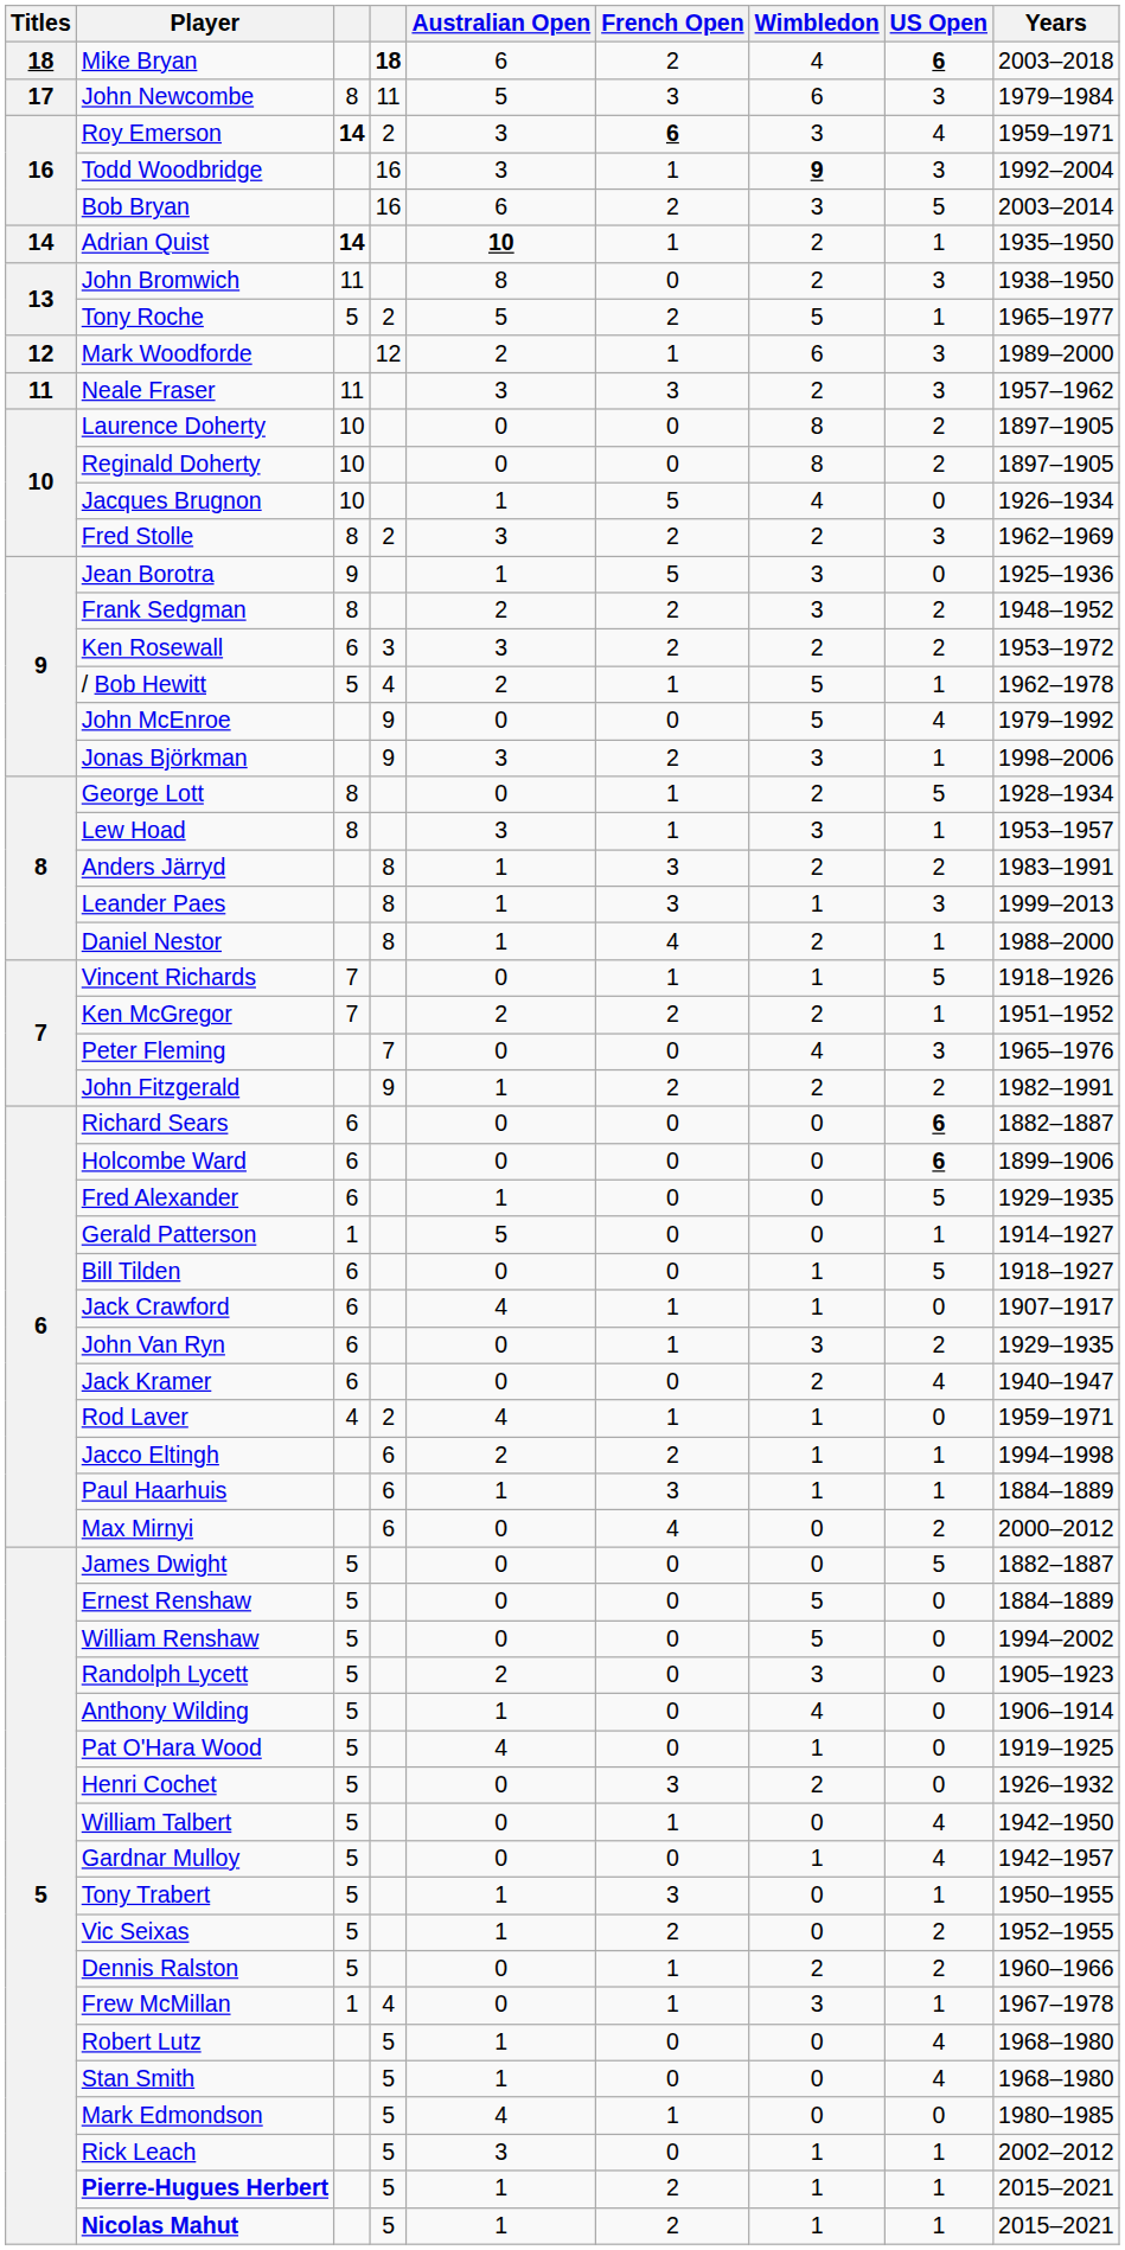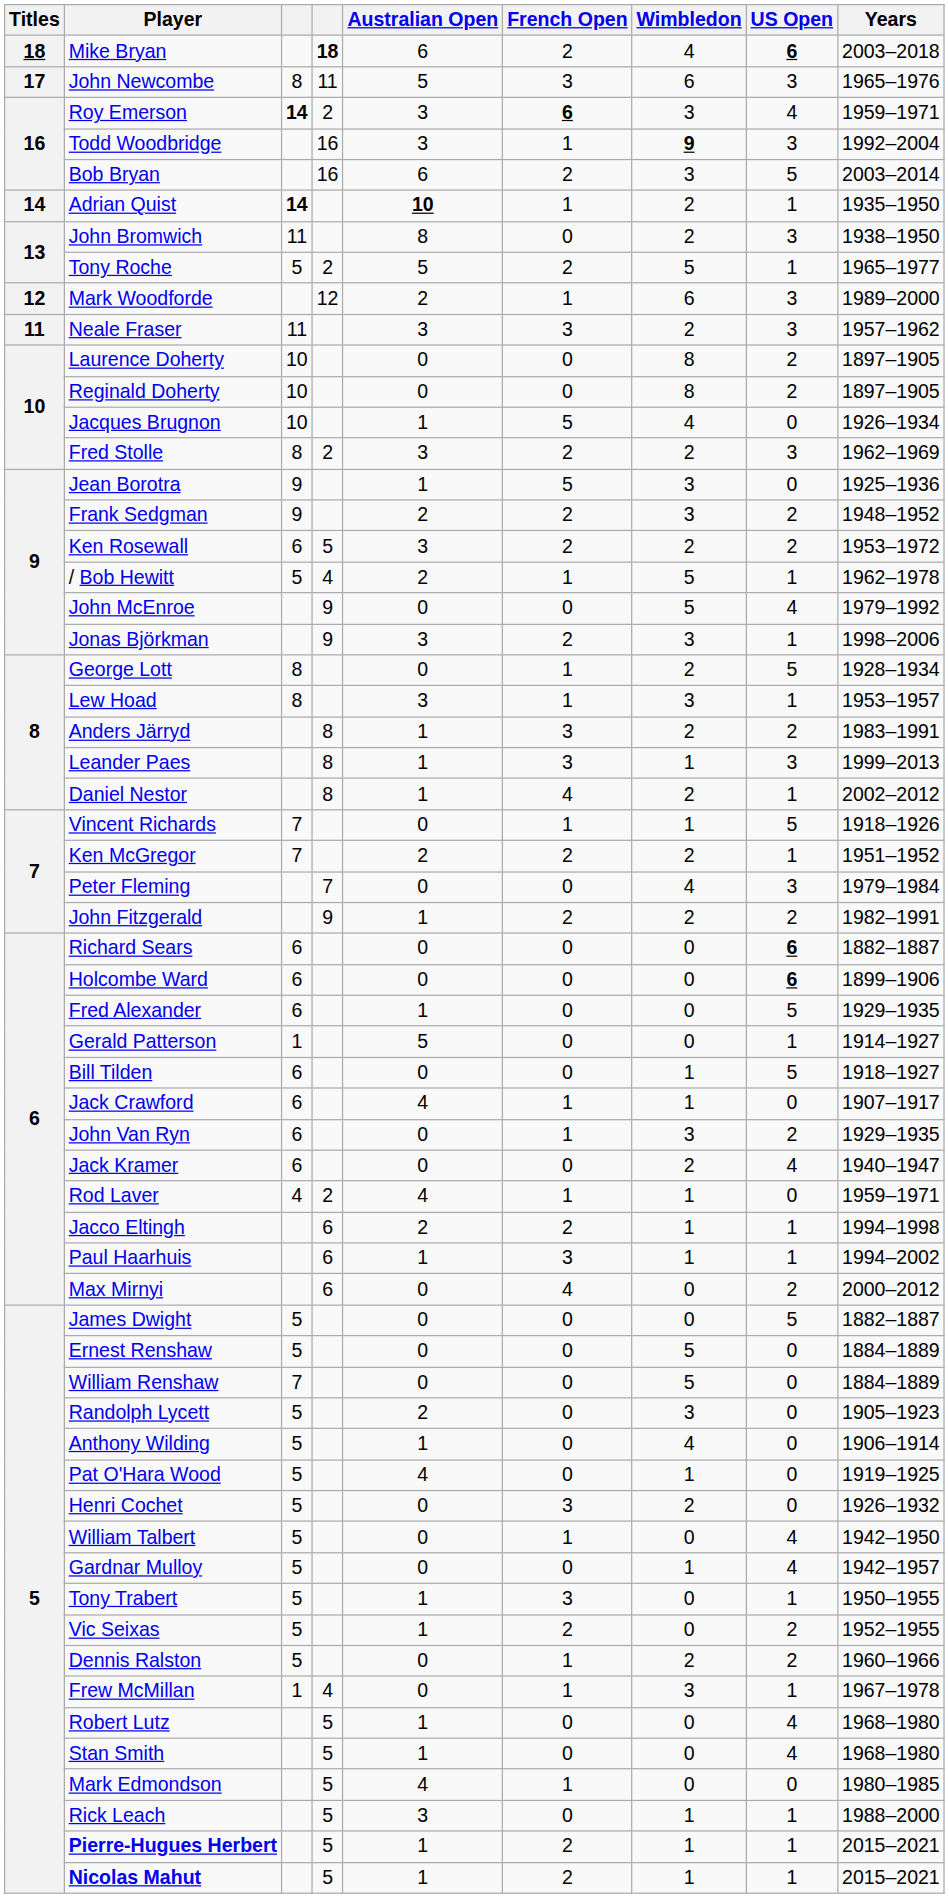 <table class="wikitable sortable mw-datatable sticky-table-row1 sort-under-center" style="text-align: center;">
 <tr>
 <th>Titles</th>
 <th>Player</th>
 <th></th>
 <th></th>
 <th><a href='#'>Australian Open</a></th>
 <th><a href='#'>French Open</a></th>
 <th><a href='#'>Wimbledon</a></th>
 <th><a href='#'>US Open</a></th>
 <th>Years</th>
 </tr>
 <tr>
 <th><u>18</u></th>
 <td align=left> <a href='#'>Mike Bryan</a></td>
 <td></td>
 <td><strong>18</strong></td>
 <td>6</td>
 <td>2</td>
 <td>4</td>
 <td><strong><u>6</u></strong></td>
 <td>2003–2018</td>
 </tr>
 <tr>
 <th>17</th>
 <td align="left"> <a href='#'>John Newcombe</a></td>
 <td>8</td>
 <td>11</td>
 <td>5</td>
 <td>3</td>
 <td>6</td>
 <td>3</td>
-<td>1979–1984</td>
+<td>1965–1976</td>
 </tr>
 <tr>
 <th rowspan="3">16</th>
 <td align="left"> <a href='#'>Roy Emerson</a></td>
 <td><strong>14</strong></td>
 <td>2</td>
 <td>3</td>
 <td><strong><u>6</u></strong></td>
 <td>3</td>
 <td>4</td>
 <td>1959–1971</td>
 </tr>
 <tr>
 <td align="left"> <a href='#'>Todd Woodbridge</a></td>
 <td></td>
 <td>16</td>
 <td>3</td>
 <td>1</td>
 <td><strong><u>9</u></strong></td>
 <td>3</td>
 <td>1992–2004</td>
 </tr>
 <tr>
 <td align="left"> <a href='#'>Bob Bryan</a></td>
 <td></td>
 <td>16</td>
 <td>6</td>
 <td>2</td>
 <td>3</td>
 <td>5</td>
 <td>2003–2014</td>
 </tr>
 <tr>
 <th>14</th>
 <td align="left"> <a href='#'>Adrian Quist</a></td>
 <td><strong>14</strong></td>
 <td></td>
 <td><strong><u>10</u></strong></td>
 <td>1</td>
 <td>2</td>
 <td>1</td>
 <td>1935–1950</td>
 </tr>
 <tr>
 <th rowspan="2">13</th>
 <td align="left"> <a href='#'>John Bromwich</a></td>
 <td>11</td>
 <td></td>
 <td>8</td>
 <td>0</td>
 <td>2</td>
 <td>3</td>
 <td>1938–1950</td>
 </tr>
 <tr>
 <td align="left"> <a href='#'>Tony Roche</a></td>
 <td>5</td>
 <td>2</td>
 <td>5</td>
 <td>2</td>
 <td>5</td>
 <td>1</td>
 <td>1965–1977</td>
 </tr>
 <tr>
 <th>12</th>
 <td align="left"> <a href='#'>Mark Woodforde</a></td>
 <td></td>
 <td>12</td>
 <td>2</td>
 <td>1</td>
 <td>6</td>
 <td>3</td>
 <td>1989–2000</td>
 </tr>
 <tr>
 <th>11</th>
 <td align="left"> <a href='#'>Neale Fraser</a></td>
 <td>11</td>
 <td></td>
 <td>3</td>
 <td>3</td>
 <td>2</td>
 <td>3</td>
 <td>1957–1962</td>
 </tr>
 <tr>
 <th rowspan="4">10</th>
 <td align="left"> <a href='#'>Laurence Doherty</a></td>
 <td>10</td>
 <td></td>
 <td>0</td>
 <td>0</td>
 <td>8</td>
 <td>2</td>
 <td>1897–1905</td>
 </tr>
 <tr>
 <td align="left"> <a href='#'>Reginald Doherty</a></td>
 <td>10</td>
 <td></td>
 <td>0</td>
 <td>0</td>
 <td>8</td>
 <td>2</td>
 <td>1897–1905</td>
 </tr>
 <tr>
 <td align="left"> <a href='#'>Jacques Brugnon</a></td>
 <td>10</td>
 <td></td>
 <td>1</td>
 <td>5</td>
 <td>4</td>
 <td>0</td>
 <td>1926–1934</td>
 </tr>
 <tr>
 <td align="left"> <a href='#'>Fred Stolle</a></td>
 <td>8</td>
 <td>2</td>
 <td>3</td>
 <td>2</td>
 <td>2</td>
 <td>3</td>
 <td>1962–1969</td>
 </tr>
 <tr>
 <th rowspan="6">9</th>
 <td align="left"> <a href='#'>Jean Borotra</a></td>
 <td>9</td>
 <td></td>
 <td>1</td>
 <td>5</td>
 <td>3</td>
 <td>0</td>
 <td>1925–1936</td>
 </tr>
 <tr>
 <td align="left"> <a href='#'>Frank Sedgman</a></td>
-<td>8</td>
+<td>9</td>
 <td></td>
 <td>2</td>
 <td>2</td>
 <td>3</td>
 <td>2</td>
 <td>1948–1952</td>
 </tr>
 <tr>
 <td align="left"> <a href='#'>Ken Rosewall</a></td>
 <td>6</td>
-<td>3</td>
+<td>5</td>
 <td>3</td>
 <td>2</td>
 <td>2</td>
 <td>2</td>
 <td>1953–1972</td>
 </tr>
 <tr>
 <td align="left">/ <a href='#'>Bob Hewitt</a></td>
 <td>5</td>
 <td>4</td>
 <td>2</td>
 <td>1</td>
 <td>5</td>
 <td>1</td>
 <td>1962–1978</td>
 </tr>
 <tr>
 <td align="left"> <a href='#'>John McEnroe</a></td>
 <td></td>
 <td>9</td>
 <td>0</td>
 <td>0</td>
 <td>5</td>
 <td>4</td>
 <td>1979–1992</td>
 </tr>
 <tr>
 <td align="left"> <a href='#'>Jonas Björkman</a></td>
 <td></td>
 <td>9</td>
 <td>3</td>
 <td>2</td>
 <td>3</td>
 <td>1</td>
 <td>1998–2006</td>
 </tr>
 <tr>
 <th rowspan="5">8</th>
 <td align="left"> <a href='#'>George Lott</a></td>
 <td>8</td>
 <td></td>
 <td>0</td>
 <td>1</td>
 <td>2</td>
 <td>5</td>
 <td>1928–1934</td>
 </tr>
 <tr>
 <td align=left> <a href='#'>Lew Hoad</a></td>
 <td>8</td>
 <td></td>
 <td>3</td>
 <td>1</td>
 <td>3</td>
 <td>1</td>
 <td>1953–1957</td>
 </tr>
 <tr>
 <td align="left"> <a href='#'>Anders Järryd</a></td>
 <td></td>
 <td>8</td>
 <td>1</td>
 <td>3</td>
 <td>2</td>
 <td>2</td>
 <td>1983–1991</td>
 </tr>
 <tr>
 <td align="left"> <a href='#'>Leander Paes</a></td>
 <td></td>
 <td>8</td>
 <td>1</td>
 <td>3</td>
 <td>1</td>
 <td>3</td>
 <td>1999–2013</td>
 </tr>
 <tr>
 <td align=left> <a href='#'>Daniel Nestor</a></td>
 <td></td>
 <td>8</td>
 <td>1</td>
 <td>4</td>
 <td>2</td>
 <td>1</td>
-<td>1988–2000</td>
+<td>2002–2012</td>
 </tr>
 <tr>
 <th rowspan="4">7</th>
 <td align="left"> <a href='#'>Vincent Richards</a></td>
 <td>7</td>
 <td></td>
 <td>0</td>
 <td>1</td>
 <td>1</td>
 <td>5</td>
 <td>1918–1926</td>
 </tr>
 <tr>
 <td align=left> <a href='#'>Ken McGregor</a></td>
 <td>7</td>
 <td></td>
 <td>2</td>
 <td>2</td>
 <td>2</td>
 <td>1</td>
 <td>1951–1952</td>
 </tr>
 <tr>
 <td align="left"> <a href='#'>Peter Fleming</a></td>
 <td></td>
 <td>7</td>
 <td>0</td>
 <td>0</td>
 <td>4</td>
 <td>3</td>
-<td>1965–1976</td>
+<td>1979–1984</td>
 </tr>
 <tr>
 <td align=left> <a href='#'>John Fitzgerald</a></td>
 <td></td>
 <td>9</td>
 <td>1</td>
 <td>2</td>
 <td>2</td>
 <td>2</td>
 <td>1982–1991</td>
 </tr>
 <tr>
 <th rowspan="12">6</th>
 <td align="left"> <a href='#'>Richard Sears</a></td>
 <td>6</td>
 <td></td>
 <td>0</td>
 <td>0</td>
 <td>0</td>
 <td><strong><u>6</u></strong></td>
 <td>1882–1887</td>
 </tr>
 <tr>
 <td align=left> <a href='#'>Holcombe Ward</a></td>
 <td>6</td>
 <td></td>
 <td>0</td>
 <td>0</td>
 <td>0</td>
 <td><strong><u>6</u></strong></td>
 <td>1899–1906</td>
 </tr>
 <tr>
 <td align="left"> <a href='#'>Fred Alexander</a></td>
 <td>6</td>
 <td></td>
 <td>1</td>
 <td>0</td>
 <td>0</td>
 <td>5</td>
 <td>1929–1935</td>
 </tr>
 <tr>
 <td align="left"> <a href='#'>Gerald Patterson</a></td>
 <td>1</td>
 <td></td>
 <td>5</td>
 <td>0</td>
 <td>0</td>
 <td>1</td>
 <td>1914–1927</td>
 </tr>
 <tr>
 <td align="left"> <a href='#'>Bill Tilden</a></td>
 <td>6</td>
 <td></td>
 <td>0</td>
 <td>0</td>
 <td>1</td>
 <td>5</td>
 <td>1918–1927</td>
 </tr>
 <tr>
 <td align="left"> <a href='#'>Jack Crawford</a></td>
 <td>6</td>
 <td></td>
 <td>4</td>
 <td>1</td>
 <td>1</td>
 <td>0</td>
 <td>1907–1917</td>
 </tr>
 <tr>
 <td align="left"> <a href='#'>John Van Ryn</a></td>
 <td>6</td>
 <td></td>
 <td>0</td>
 <td>1</td>
 <td>3</td>
 <td>2</td>
 <td>1929–1935</td>
 </tr>
 <tr>
 <td align="left"> <a href='#'>Jack Kramer</a></td>
 <td>6</td>
 <td></td>
 <td>0</td>
 <td>0</td>
 <td>2</td>
 <td>4</td>
 <td>1940–1947</td>
 </tr>
 <tr>
 <td align="left"> <a href='#'>Rod Laver</a></td>
 <td>4</td>
 <td>2</td>
 <td>4</td>
 <td>1</td>
 <td>1</td>
 <td>0</td>
 <td>1959–1971</td>
 </tr>
 <tr>
 <td align=left> <a href='#'>Jacco Eltingh</a></td>
 <td></td>
 <td>6</td>
 <td>2</td>
 <td>2</td>
 <td>1</td>
 <td>1</td>
 <td>1994–1998</td>
 </tr>
 <tr>
 <td align=left> <a href='#'>Paul Haarhuis</a></td>
 <td></td>
 <td>6</td>
 <td>1</td>
 <td>3</td>
 <td>1</td>
 <td>1</td>
-<td>1884–1889</td>
+<td>1994–2002</td>
 </tr>
 <tr>
 <td align=left> <a href='#'>Max Mirnyi</a></td>
 <td></td>
 <td>6</td>
 <td>0</td>
 <td>4</td>
 <td>0</td>
 <td>2</td>
 <td>2000–2012</td>
 </tr>
 <tr>
 <th rowspan="19">5</th>
 <td align=left> <a href='#'>James Dwight</a></td>
 <td>5</td>
 <td></td>
 <td>0</td>
 <td>0</td>
 <td>0</td>
 <td>5</td>
 <td>1882–1887</td>
 </tr>
 <tr>
 <td align=left> <a href='#'>Ernest Renshaw</a></td>
 <td>5</td>
 <td></td>
 <td>0</td>
 <td>0</td>
 <td>5</td>
 <td>0</td>
 <td>1884–1889</td>
 </tr>
 <tr>
 <td align=left> <a href='#'>William Renshaw</a></td>
-<td>5</td>
+<td>7</td>
 <td></td>
 <td>0</td>
 <td>0</td>
 <td>5</td>
 <td>0</td>
-<td>1994–2002</td>
+<td>1884–1889</td>
 </tr>
 <tr>
 <td align=left> <a href='#'>Randolph Lycett</a></td>
 <td>5</td>
 <td></td>
 <td>2</td>
 <td>0</td>
 <td>3</td>
 <td>0</td>
 <td>1905–1923</td>
 </tr>
 <tr>
 <td align=left> <a href='#'>Anthony Wilding</a></td>
 <td>5</td>
 <td></td>
 <td>1</td>
 <td>0</td>
 <td>4</td>
 <td>0</td>
 <td>1906–1914</td>
 </tr>
 <tr>
 <td align=left> <a href='#'>Pat O'Hara Wood</a></td>
 <td>5</td>
 <td></td>
 <td>4</td>
 <td>0</td>
 <td>1</td>
 <td>0</td>
 <td>1919–1925</td>
 </tr>
 <tr>
 <td align=left> <a href='#'>Henri Cochet</a></td>
 <td>5</td>
 <td></td>
 <td>0</td>
 <td>3</td>
 <td>2</td>
 <td>0</td>
 <td>1926–1932</td>
 </tr>
 <tr>
 <td align=left> <a href='#'>William Talbert</a></td>
 <td>5</td>
 <td></td>
 <td>0</td>
 <td>1</td>
 <td>0</td>
 <td>4</td>
 <td>1942–1950</td>
 </tr>
 <tr>
 <td align=left> <a href='#'>Gardnar Mulloy</a></td>
 <td>5</td>
 <td></td>
 <td>0</td>
 <td>0</td>
 <td>1</td>
 <td>4</td>
 <td>1942–1957</td>
 </tr>
 <tr>
 <td align=left> <a href='#'>Tony Trabert</a></td>
 <td>5</td>
 <td></td>
 <td>1</td>
 <td>3</td>
 <td>0</td>
 <td>1</td>
 <td>1950–1955</td>
 </tr>
 <tr>
 <td align=left> <a href='#'>Vic Seixas</a></td>
 <td>5</td>
 <td></td>
 <td>1</td>
 <td>2</td>
 <td>0</td>
 <td>2</td>
 <td>1952–1955</td>
 </tr>
 <tr>
 <td align=left> <a href='#'>Dennis Ralston</a></td>
 <td>5</td>
 <td></td>
 <td>0</td>
 <td>1</td>
 <td>2</td>
 <td>2</td>
 <td>1960–1966</td>
 </tr>
 <tr>
 <td align=left> <a href='#'>Frew McMillan</a></td>
 <td>1</td>
 <td>4</td>
 <td>0</td>
 <td>1</td>
 <td>3</td>
 <td>1</td>
 <td>1967–1978</td>
 </tr>
 <tr>
 <td align=left> <a href='#'>Robert Lutz</a></td>
 <td></td>
 <td>5</td>
 <td>1</td>
 <td>0</td>
 <td>0</td>
 <td>4</td>
 <td>1968–1980</td>
 </tr>
 <tr>
 <td align=left> <a href='#'>Stan Smith</a></td>
 <td></td>
 <td>5</td>
 <td>1</td>
 <td>0</td>
 <td>0</td>
 <td>4</td>
 <td>1968–1980</td>
 </tr>
 <tr>
 <td align=left> <a href='#'>Mark Edmondson</a></td>
 <td></td>
 <td>5</td>
 <td>4</td>
 <td>1</td>
 <td>0</td>
 <td>0</td>
 <td>1980–1985</td>
 </tr>
 <tr>
 <td align=left> <a href='#'>Rick Leach</a></td>
 <td></td>
 <td>5</td>
 <td>3</td>
 <td>0</td>
 <td>1</td>
 <td>1</td>
-<td>2002–2012</td>
+<td>1988–2000</td>
 </tr>
 <tr>
 <td align=left> <strong><a href='#'>Pierre-Hugues Herbert</a></strong></td>
 <td></td>
 <td>5</td>
 <td>1</td>
 <td>2</td>
 <td>1</td>
 <td>1</td>
 <td>2015–2021</td>
 </tr>
 <tr>
 <td align=left> <strong><a href='#'>Nicolas Mahut</a></strong></td>
 <td></td>
 <td>5</td>
 <td>1</td>
 <td>2</td>
 <td>1</td>
 <td>1</td>
 <td>2015–2021</td>
 </tr>
 </table>
